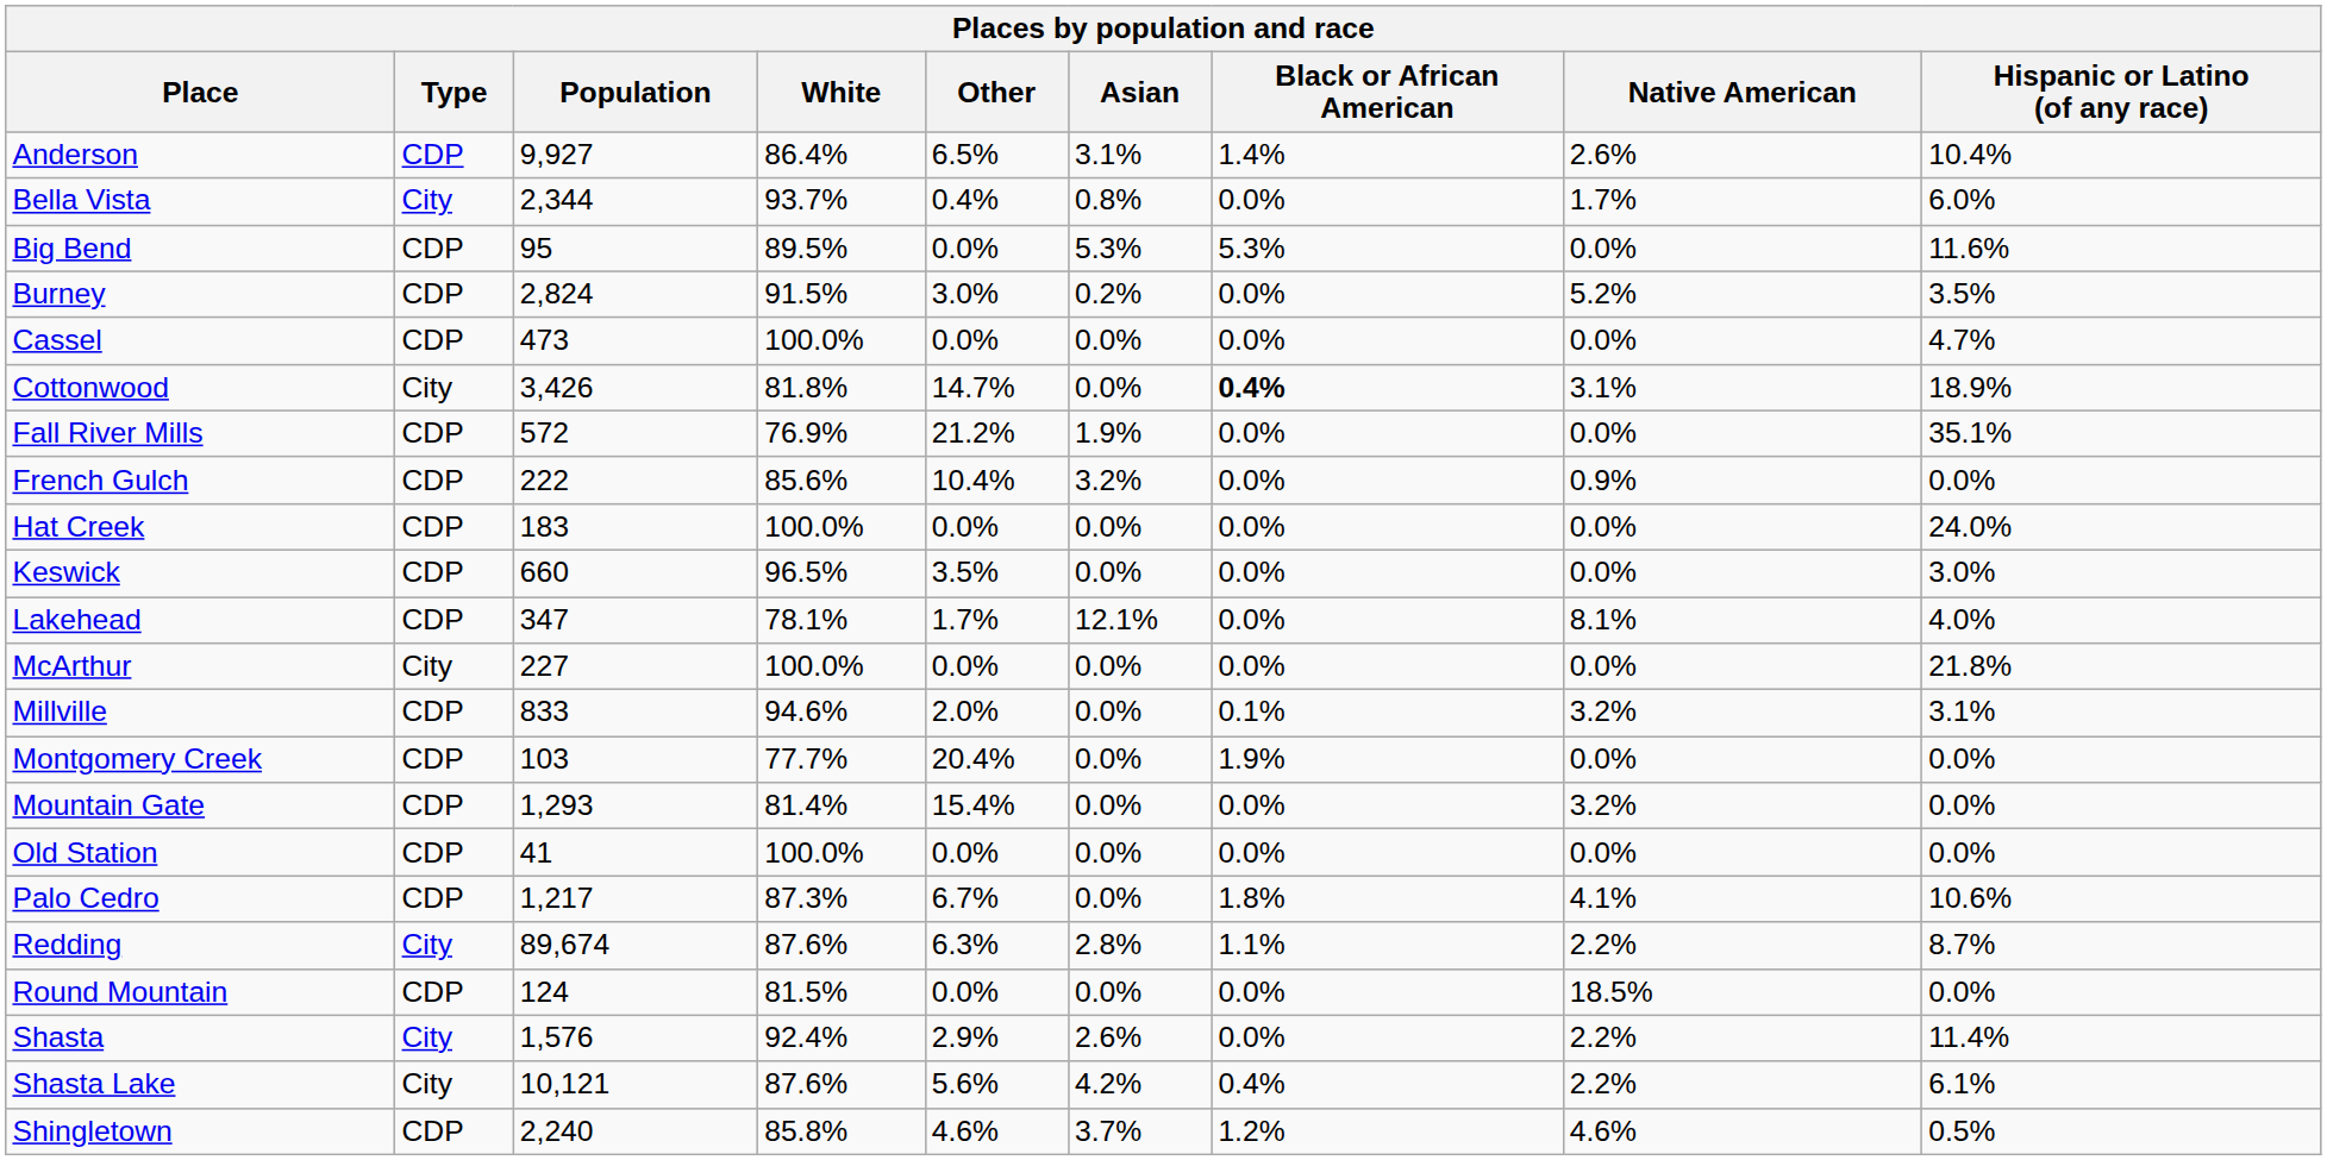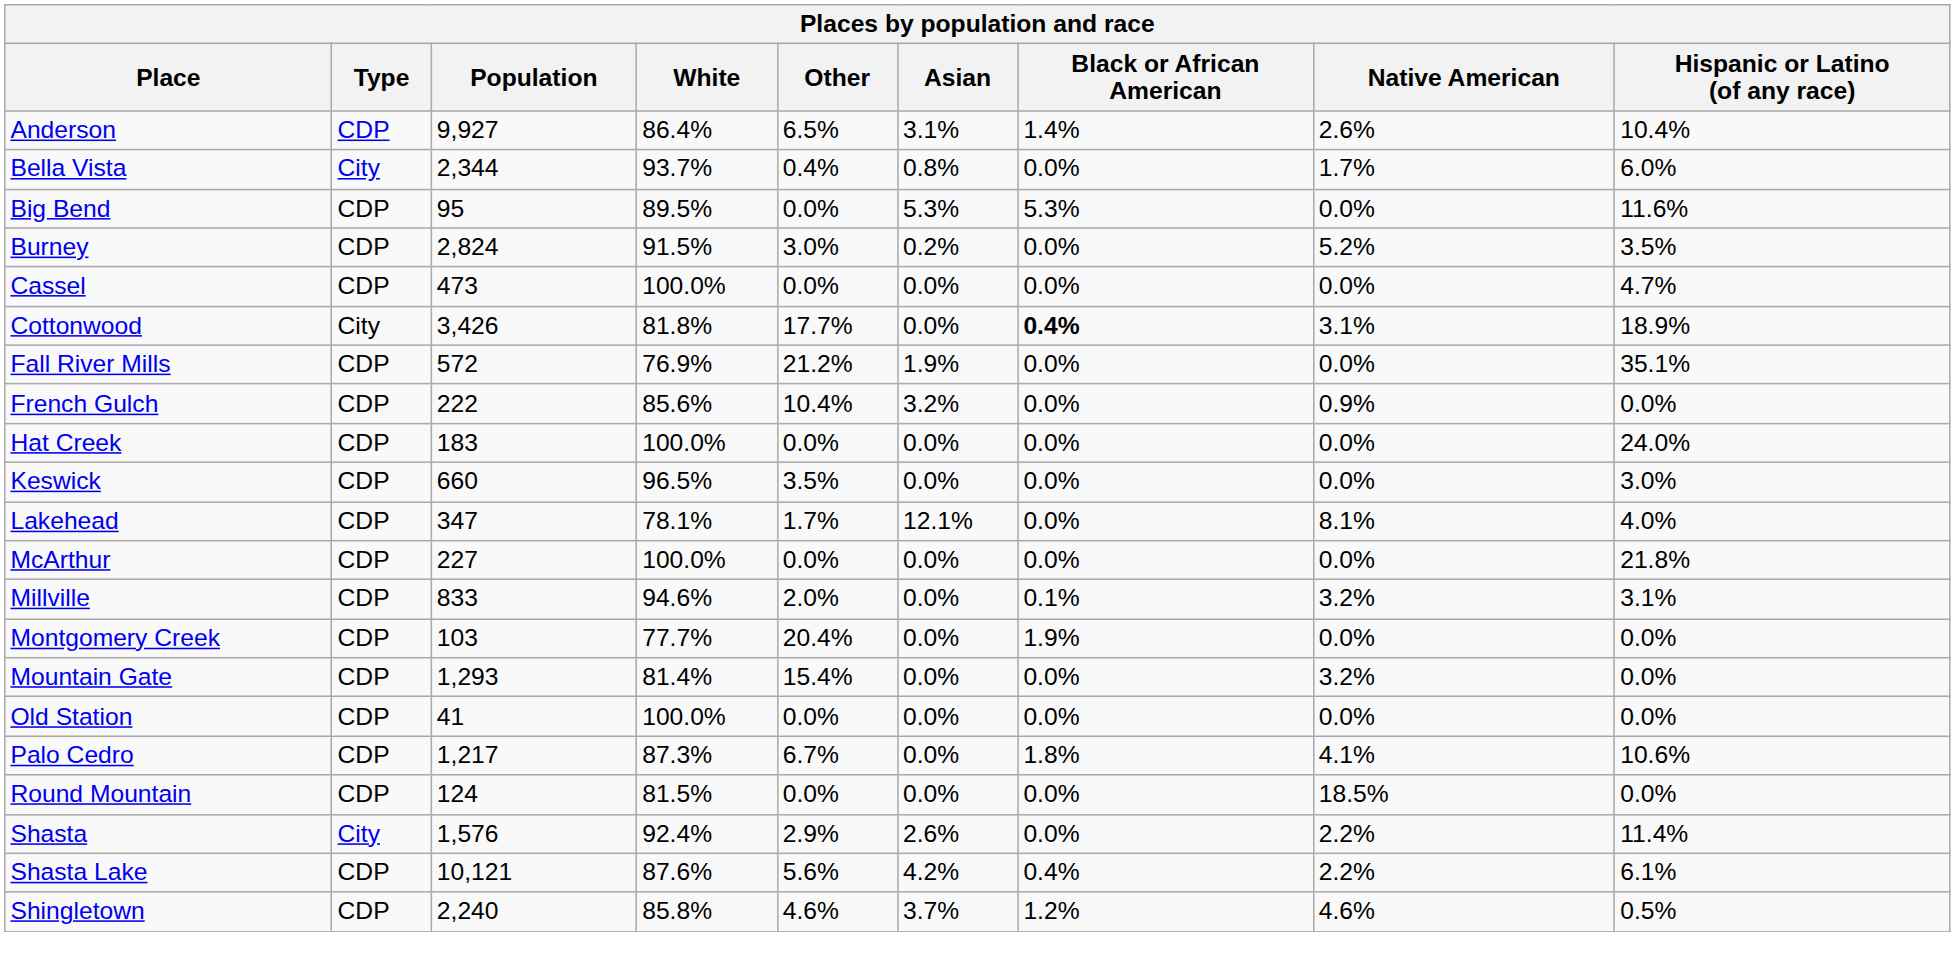 <table class="wikitable collapsible collapsed sortable" style="width: 100%;">
 <tr>
 <th colspan=9>Places by population and race</th>
 </tr>
 <tr>
 <th>Place</th>
 <th>Type</th>
 <th data-sort-type="number">Population</th>
 <th data-sort-type="number">White</th>
 <th data-sort-type="number">Other<br></th>
 <th data-sort-type="number">Asian</th>
 <th data-sort-type="number">Black or African<br>American</th>
 <th data-sort-type="number">Native American<br></th>
 <th data-sort-type="number">Hispanic or Latino<br>(of any race)</th>
 </tr>
 <tr>
 <td><a href='#'>Anderson</a></td>
 <td><a href='#'>CDP</a></td>
 <td>9,927</td>
 <td>86.4%</td>
 <td>6.5%</td>
 <td>3.1%</td>
 <td>1.4%</td>
 <td>2.6%</td>
 <td>10.4%</td>
 </tr>
 <tr>
 <td><a href='#'>Bella Vista</a></td>
 <td><a href='#'>City</a></td>
 <td>2,344</td>
 <td>93.7%</td>
 <td>0.4%</td>
 <td>0.8%</td>
 <td>0.0%</td>
 <td>1.7%</td>
 <td>6.0%</td>
 </tr>
 <tr>
 <td><a href='#'>Big Bend</a></td>
 <td>CDP</td>
 <td>95</td>
 <td>89.5%</td>
 <td>0.0%</td>
 <td>5.3%</td>
 <td>5.3%</td>
 <td>0.0%</td>
 <td>11.6%</td>
 </tr>
 <tr>
 <td><a href='#'>Burney</a></td>
 <td>CDP</td>
 <td>2,824</td>
 <td>91.5%</td>
 <td>3.0%</td>
 <td>0.2%</td>
 <td>0.0%</td>
 <td>5.2%</td>
 <td>3.5%</td>
 </tr>
 <tr>
 <td><a href='#'>Cassel</a></td>
 <td>CDP</td>
 <td>473</td>
 <td>100.0%</td>
 <td>0.0%</td>
 <td>0.0%</td>
 <td>0.0%</td>
 <td>0.0%</td>
 <td>4.7%</td>
 </tr>
 <tr>
 <td><a href='#'>Cottonwood</a></td>
 <td>City</td>
 <td>3,426</td>
 <td>81.8%</td>
-<td>14.7%</td>
+<td>17.7%</td>
 <td>0.0%</td>
 <td><strong>0.4%</strong></td>
 <td>3.1%</td>
 <td>18.9%</td>
 </tr>
 <tr>
 <td><a href='#'>Fall River Mills</a></td>
 <td>CDP</td>
 <td>572</td>
 <td>76.9%</td>
 <td>21.2%</td>
 <td>1.9%</td>
 <td>0.0%</td>
 <td>0.0%</td>
 <td>35.1%</td>
 </tr>
 <tr>
 <td><a href='#'>French Gulch</a></td>
 <td>CDP</td>
 <td>222</td>
 <td>85.6%</td>
 <td>10.4%</td>
 <td>3.2%</td>
 <td>0.0%</td>
 <td>0.9%</td>
 <td>0.0%</td>
 </tr>
 <tr>
 <td><a href='#'>Hat Creek</a></td>
 <td>CDP</td>
 <td>183</td>
 <td>100.0%</td>
 <td>0.0%</td>
 <td>0.0%</td>
 <td>0.0%</td>
 <td>0.0%</td>
 <td>24.0%</td>
 </tr>
 <tr>
 <td><a href='#'>Keswick</a></td>
 <td>CDP</td>
 <td>660</td>
 <td>96.5%</td>
 <td>3.5%</td>
 <td>0.0%</td>
 <td>0.0%</td>
 <td>0.0%</td>
 <td>3.0%</td>
 </tr>
 <tr>
 <td><a href='#'>Lakehead</a></td>
 <td>CDP</td>
 <td>347</td>
 <td>78.1%</td>
 <td>1.7%</td>
 <td>12.1%</td>
 <td>0.0%</td>
 <td>8.1%</td>
 <td>4.0%</td>
 </tr>
 <tr>
 <td><a href='#'>McArthur</a></td>
-<td>City</td>
+<td>CDP</td>
 <td>227</td>
 <td>100.0%</td>
 <td>0.0%</td>
 <td>0.0%</td>
 <td>0.0%</td>
 <td>0.0%</td>
 <td>21.8%</td>
 </tr>
 <tr>
 <td><a href='#'>Millville</a></td>
 <td>CDP</td>
 <td>833</td>
 <td>94.6%</td>
 <td>2.0%</td>
 <td>0.0%</td>
 <td>0.1%</td>
 <td>3.2%</td>
 <td>3.1%</td>
 </tr>
 <tr>
 <td><a href='#'>Montgomery Creek</a></td>
 <td>CDP</td>
 <td>103</td>
 <td>77.7%</td>
 <td>20.4%</td>
 <td>0.0%</td>
 <td>1.9%</td>
 <td>0.0%</td>
 <td>0.0%</td>
 </tr>
 <tr>
 <td><a href='#'>Mountain Gate</a></td>
 <td>CDP</td>
 <td>1,293</td>
 <td>81.4%</td>
 <td>15.4%</td>
 <td>0.0%</td>
 <td>0.0%</td>
 <td>3.2%</td>
 <td>0.0%</td>
 </tr>
 <tr>
 <td><a href='#'>Old Station</a></td>
 <td>CDP</td>
 <td>41</td>
 <td>100.0%</td>
 <td>0.0%</td>
 <td>0.0%</td>
 <td>0.0%</td>
 <td>0.0%</td>
 <td>0.0%</td>
 </tr>
 <tr>
 <td><a href='#'>Palo Cedro</a></td>
 <td>CDP</td>
 <td>1,217</td>
 <td>87.3%</td>
 <td>6.7%</td>
 <td>0.0%</td>
 <td>1.8%</td>
 <td>4.1%</td>
 <td>10.6%</td>
 </tr>
 <tr>
-<td><a href='#'>Redding</a></td>
-<td><a href='#'>City</a></td>
-<td>89,674</td>
-<td>87.6%</td>
-<td>6.3%</td>
-<td>2.8%</td>
-<td>1.1%</td>
-<td>2.2%</td>
-<td>8.7%</td>
-</tr>
-<tr>
 <td><a href='#'>Round Mountain</a></td>
 <td>CDP</td>
 <td>124</td>
 <td>81.5%</td>
 <td>0.0%</td>
 <td>0.0%</td>
 <td>0.0%</td>
 <td>18.5%</td>
 <td>0.0%</td>
 </tr>
 <tr>
 <td><a href='#'>Shasta</a></td>
 <td><a href='#'>City</a></td>
 <td>1,576</td>
 <td>92.4%</td>
 <td>2.9%</td>
 <td>2.6%</td>
 <td>0.0%</td>
 <td>2.2%</td>
 <td>11.4%</td>
 </tr>
 <tr>
 <td><a href='#'>Shasta Lake</a></td>
-<td>City</td>
+<td>CDP</td>
 <td>10,121</td>
 <td>87.6%</td>
 <td>5.6%</td>
 <td>4.2%</td>
 <td>0.4%</td>
 <td>2.2%</td>
 <td>6.1%</td>
 </tr>
 <tr>
 <td><a href='#'>Shingletown</a></td>
 <td>CDP</td>
 <td>2,240</td>
 <td>85.8%</td>
 <td>4.6%</td>
 <td>3.7%</td>
 <td>1.2%</td>
 <td>4.6%</td>
 <td>0.5%</td>
 </tr>
 </table>
